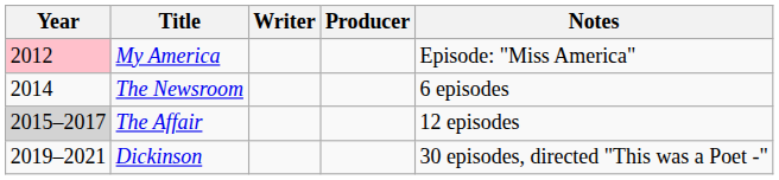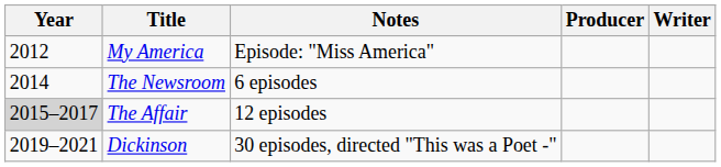 <table class="wikitable">
 <tr>
 <th>Year</th>
 <th>Title</th>
+<th>Notes</th>
+<th>Producer</th>
 <th>Writer</th>
-<th>Producer</th>
-<th>Notes</th>
 </tr>
 <tr>
-<td style="background: pink;">2012</td>
+<td>2012</td>
 <td><em><a href='#'>My America</a></em></td>
+<td>Episode: "Miss America"</td>
 <td></td>
 <td></td>
-<td>Episode: "Miss America"</td>
 </tr>
 <tr>
 <td>2014</td>
 <td><em><a href='#'>The Newsroom</a></em></td>
+<td>6 episodes</td>
 <td></td>
 <td></td>
-<td>6 episodes</td>
 </tr>
 <tr>
 <td style="background: lightgrey;">2015–2017</td>
 <td><em><a href='#'>The Affair</a></em></td>
+<td>12 episodes</td>
 <td></td>
 <td></td>
-<td>12 episodes</td>
 </tr>
 <tr>
 <td>2019–2021</td>
 <td><em><a href='#'>Dickinson</a></em></td>
+<td>30 episodes, directed "This was a Poet -"</td>
 <td></td>
 <td></td>
-<td>30 episodes, directed "This was a Poet -"</td>
 </tr>
 </table>
